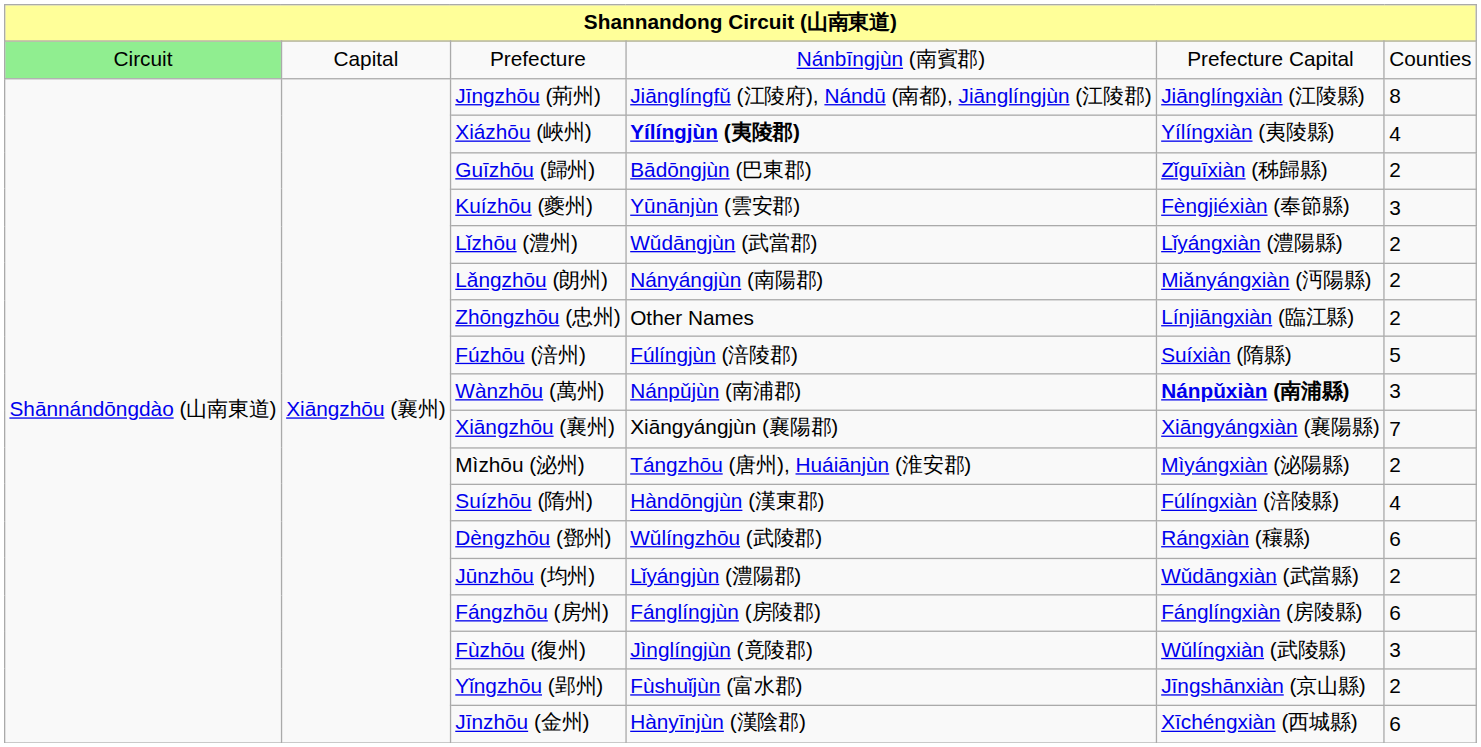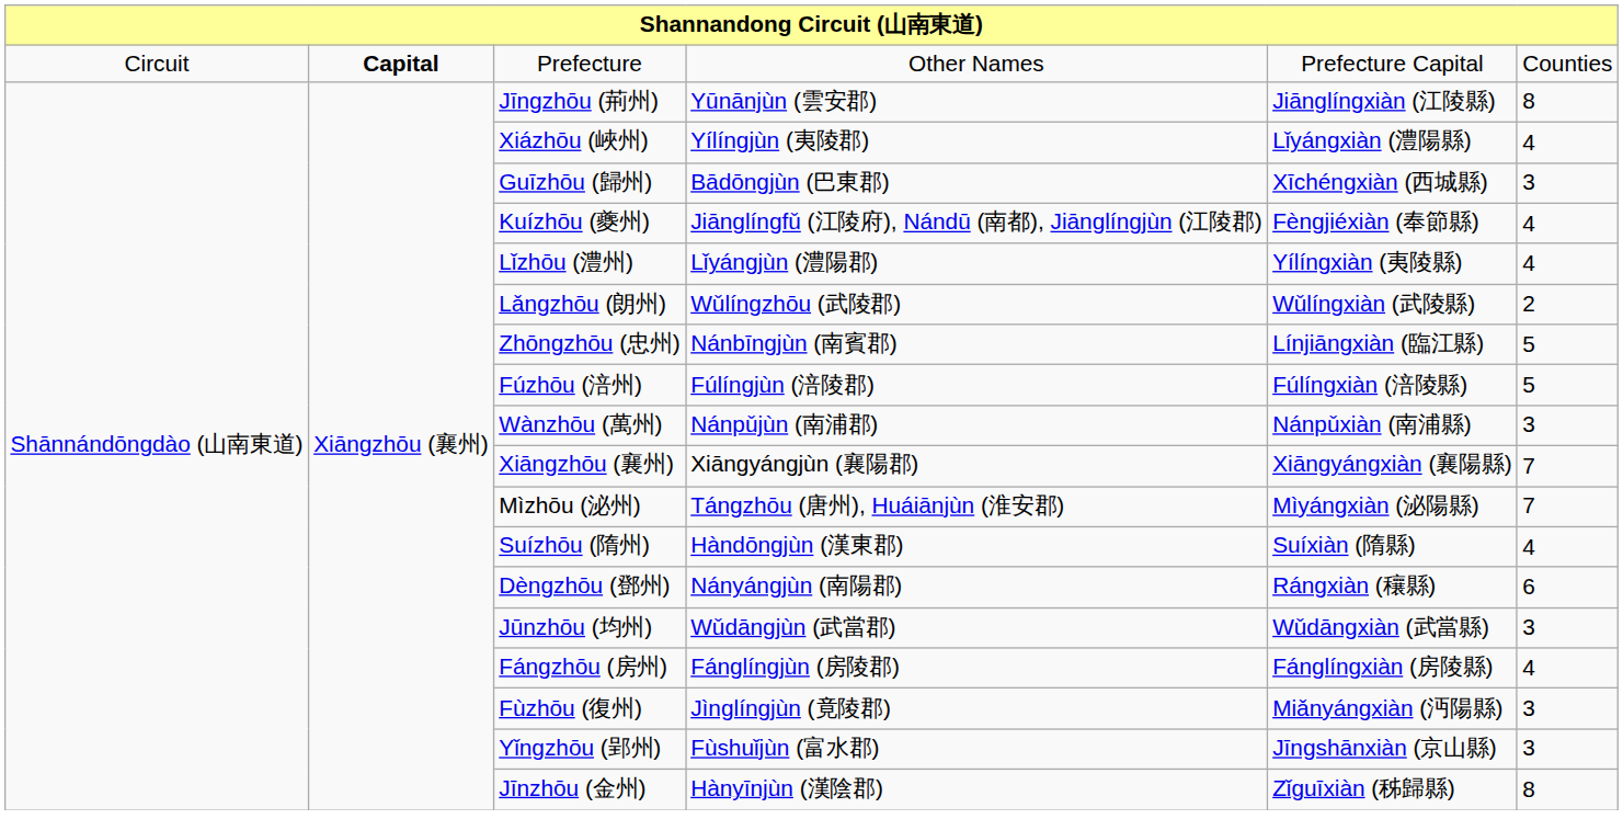 <table class="wikitable collapsible collapsed">
 <tr>
 <th colspan="12" align="center" style="background: #ffff99;"><strong>Shannandong Circuit (山南東道)</strong></th>
 </tr>
 <tr align="center">
-<td style="background: lightgreen;">Circuit</td>
-<td>Capital</td>
+<td>Circuit</td>
+<td><strong>Capital</strong></td>
 <td>Prefecture</td>
-<td><a href='#'>Nánbīngjùn</a> (南賓郡)</td>
+<td>Other Names</td>
 <td>Prefecture Capital</td>
 <td>Counties</td>
 </tr>
 <tr>
 <td rowspan="18"><a href='#'>Shānnándōngdào</a> (山南東道)</td>
 <td rowspan="18"><a href='#'>Xiāngzhōu</a> (襄州)</td>
 <td><a href='#'>Jīngzhōu</a> (荊州)</td>
-<td><a href='#'>Jiānglíngfǔ</a> (江陵府), <a href='#'>Nándū</a> (南都), <a href='#'>Jiānglíngjùn</a> (江陵郡)</td>
+<td><a href='#'>Yūnānjùn</a> (雲安郡)</td>
 <td><a href='#'>Jiānglíngxiàn</a> (江陵縣)</td>
 <td>8</td>
 </tr>
 <tr>
 <td><a href='#'>Xiázhōu</a> (峽州)</td>
-<td><strong><a href='#'>Yílíngjùn</a> (夷陵郡)</strong></td>
-<td><a href='#'>Yílíngxiàn</a> (夷陵縣)</td>
+<td><a href='#'>Yílíngjùn</a> (夷陵郡)</td>
+<td><a href='#'>Lǐyángxiàn</a> (澧陽縣)</td>
 <td>4</td>
 </tr>
 <tr>
 <td><a href='#'>Guīzhōu</a> (歸州)</td>
 <td><a href='#'>Bādōngjùn</a> (巴東郡)</td>
-<td><a href='#'>Zǐguīxiàn</a> (秭歸縣)</td>
-<td>2</td>
+<td><a href='#'>Xīchéngxiàn</a> (西城縣)</td>
+<td>3</td>
 </tr>
 <tr>
 <td><a href='#'>Kuízhōu</a> (夔州)</td>
-<td><a href='#'>Yūnānjùn</a> (雲安郡)</td>
+<td><a href='#'>Jiānglíngfǔ</a> (江陵府), <a href='#'>Nándū</a> (南都), <a href='#'>Jiānglíngjùn</a> (江陵郡)</td>
 <td><a href='#'>Fèngjiéxiàn</a> (奉節縣)</td>
-<td>3</td>
+<td>4</td>
 </tr>
 <tr>
 <td><a href='#'>Lǐzhōu</a> (澧州)</td>
-<td><a href='#'>Wǔdāngjùn</a> (武當郡)</td>
-<td><a href='#'>Lǐyángxiàn</a> (澧陽縣)</td>
-<td>2</td>
+<td><a href='#'>Lǐyángjùn</a> (澧陽郡)</td>
+<td><a href='#'>Yílíngxiàn</a> (夷陵縣)</td>
+<td>4</td>
 </tr>
 <tr>
 <td><a href='#'>Lǎngzhōu</a> (朗州)</td>
-<td><a href='#'>Nányángjùn</a> (南陽郡)</td>
-<td><a href='#'>Miǎnyángxiàn</a> (沔陽縣)</td>
+<td><a href='#'>Wǔlíngzhōu</a> (武陵郡)</td>
+<td><a href='#'>Wǔlíngxiàn</a> (武陵縣)</td>
 <td>2</td>
 </tr>
 <tr>
 <td><a href='#'>Zhōngzhōu</a> (忠州)</td>
-<td>Other Names</td>
+<td><a href='#'>Nánbīngjùn</a> (南賓郡)</td>
 <td><a href='#'>Línjiāngxiàn</a> (臨江縣)</td>
-<td>2</td>
+<td>5</td>
 </tr>
 <tr>
 <td><a href='#'>Fúzhōu</a> (涪州)</td>
 <td><a href='#'>Fúlíngjùn</a> (涪陵郡)</td>
-<td><a href='#'>Suíxiàn</a> (隋縣)</td>
+<td><a href='#'>Fúlíngxiàn</a> (涪陵縣)</td>
 <td>5</td>
 </tr>
 <tr>
 <td><a href='#'>Wànzhōu</a> (萬州)</td>
 <td><a href='#'>Nánpǔjùn</a> (南浦郡)</td>
-<td><strong><a href='#'>Nánpǔxiàn</a> (南浦縣)</strong></td>
+<td><a href='#'>Nánpǔxiàn</a> (南浦縣)</td>
 <td>3</td>
 </tr>
 <tr>
 <td><a href='#'>Xiāngzhōu</a> (襄州)</td>
 <td>Xiāngyángjùn (襄陽郡)</td>
 <td><a href='#'>Xiāngyángxiàn</a> (襄陽縣)</td>
 <td>7</td>
 </tr>
 <tr>
 <td>Mìzhōu (泌州)</td>
 <td><a href='#'>Tángzhōu</a> (唐州), <a href='#'>Huáiānjùn</a> (淮安郡)</td>
 <td><a href='#'>Mìyángxiàn</a> (泌陽縣)</td>
-<td>2</td>
+<td>7</td>
 </tr>
 <tr>
 <td><a href='#'>Suízhōu</a> (隋州)</td>
 <td><a href='#'>Hàndōngjùn</a> (漢東郡)</td>
-<td><a href='#'>Fúlíngxiàn</a> (涪陵縣)</td>
+<td><a href='#'>Suíxiàn</a> (隋縣)</td>
 <td>4</td>
 </tr>
 <tr>
 <td><a href='#'>Dèngzhōu</a> (鄧州)</td>
-<td><a href='#'>Wǔlíngzhōu</a> (武陵郡)</td>
+<td><a href='#'>Nányángjùn</a> (南陽郡)</td>
 <td><a href='#'>Rángxiàn</a> (穰縣)</td>
 <td>6</td>
 </tr>
 <tr>
 <td><a href='#'>Jūnzhōu</a> (均州)</td>
-<td><a href='#'>Lǐyángjùn</a> (澧陽郡)</td>
+<td><a href='#'>Wǔdāngjùn</a> (武當郡)</td>
 <td><a href='#'>Wǔdāngxiàn</a> (武當縣)</td>
-<td>2</td>
+<td>3</td>
 </tr>
 <tr>
 <td><a href='#'>Fángzhōu</a> (房州)</td>
 <td><a href='#'>Fánglíngjùn</a> (房陵郡)</td>
 <td><a href='#'>Fánglíngxiàn</a> (房陵縣)</td>
-<td>6</td>
+<td>4</td>
 </tr>
 <tr>
 <td><a href='#'>Fùzhōu</a> (復州)</td>
 <td><a href='#'>Jìnglíngjùn</a> (竟陵郡)</td>
-<td><a href='#'>Wǔlíngxiàn</a> (武陵縣)</td>
+<td><a href='#'>Miǎnyángxiàn</a> (沔陽縣)</td>
 <td>3</td>
 </tr>
 <tr>
 <td><a href='#'>Yǐngzhōu</a> (郢州)</td>
 <td><a href='#'>Fùshuǐjùn</a> (富水郡)</td>
 <td><a href='#'>Jīngshānxiàn</a> (京山縣)</td>
-<td>2</td>
+<td>3</td>
 </tr>
 <tr>
 <td><a href='#'>Jīnzhōu</a> (金州)</td>
 <td><a href='#'>Hànyīnjùn</a> (漢陰郡)</td>
-<td><a href='#'>Xīchéngxiàn</a> (西城縣)</td>
-<td>6</td>
+<td><a href='#'>Zǐguīxiàn</a> (秭歸縣)</td>
+<td>8</td>
 </tr>
 </table>
